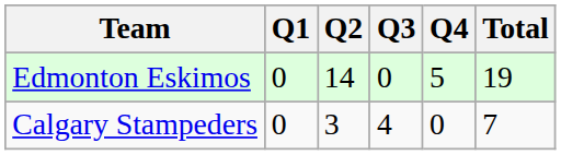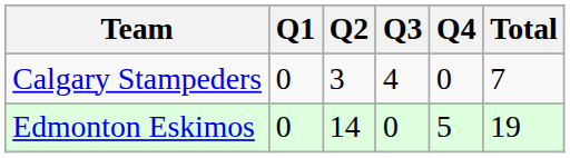 <table class="wikitable">
 <tr>
 <th>Team</th>
 <th>Q1</th>
 <th>Q2</th>
 <th>Q3</th>
 <th>Q4</th>
 <th>Total</th>
 </tr>
+<tr>
+<td><a href='#'>Calgary Stampeders</a></td>
+<td>0</td>
+<td>3</td>
+<td>4</td>
+<td>0</td>
+<td>7</td>
+</tr>
 <tr style="background-color:#ddffdd">
 <td><a href='#'>Edmonton Eskimos</a></td>
 <td>0</td>
 <td>14</td>
 <td>0</td>
 <td>5</td>
 <td>19</td>
 </tr>
-<tr>
-<td><a href='#'>Calgary Stampeders</a></td>
-<td>0</td>
-<td>3</td>
-<td>4</td>
-<td>0</td>
-<td>7</td>
-</tr>
 </table>
